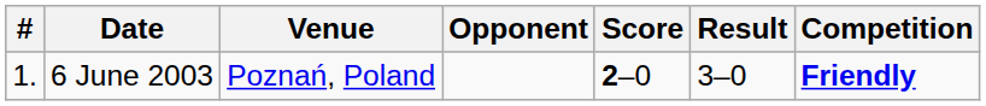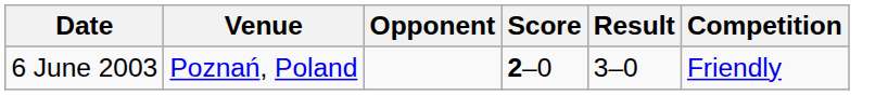 <table class="wikitable">
 <tr>
-<th>#</th>
 <th>Date</th>
 <th>Venue</th>
 <th>Opponent</th>
 <th>Score</th>
 <th>Result</th>
 <th>Competition</th>
 </tr>
 <tr>
-<td>1.</td>
 <td>6 June 2003</td>
 <td><a href='#'>Poznań</a>, <a href='#'>Poland</a></td>
 <td></td>
 <td><strong>2</strong>–0</td>
 <td>3–0</td>
-<td><strong><a href='#'>Friendly</a></strong></td>
+<td><a href='#'>Friendly</a></td>
 </tr>
 </table>
